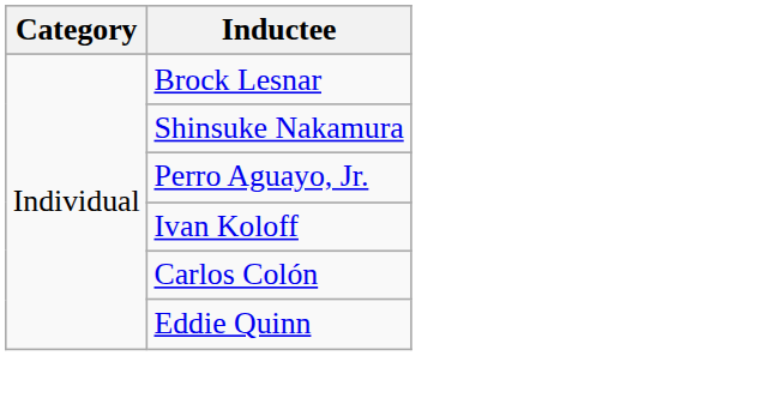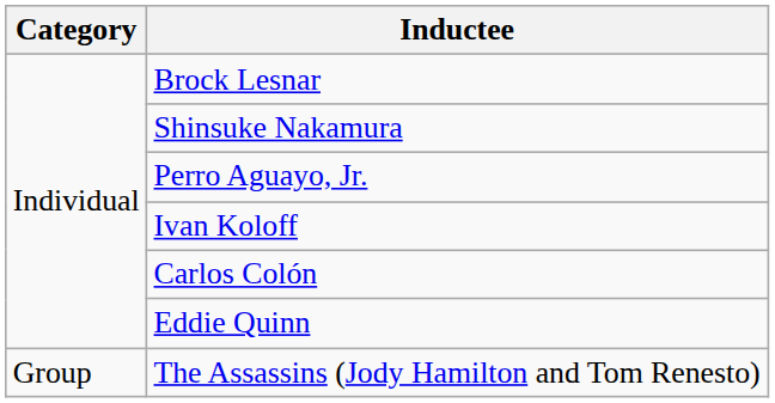 <table class="wikitable">
 <tr>
 <th>Category</th>
 <th>Inductee</th>
 </tr>
 <tr>
 <td rowspan=6>Individual</td>
 <td><a href='#'>Brock Lesnar</a></td>
 </tr>
 <tr>
 <td><a href='#'>Shinsuke Nakamura</a></td>
 </tr>
 <tr>
 <td><a href='#'>Perro Aguayo, Jr.</a></td>
 </tr>
 <tr>
 <td><a href='#'>Ivan Koloff</a></td>
 </tr>
 <tr>
 <td><a href='#'>Carlos Colón</a></td>
 </tr>
 <tr>
 <td><a href='#'>Eddie Quinn</a></td>
 </tr>
+<tr>
+<td>Group</td>
+<td><a href='#'>The Assassins</a> (<a href='#'>Jody Hamilton</a> and Tom Renesto)</td>
+</tr>
 </table>
